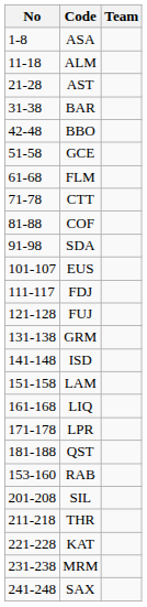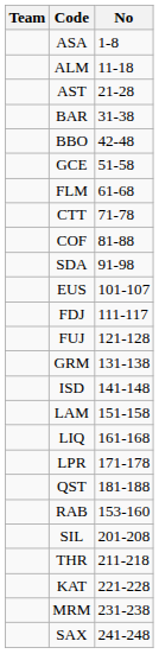 <table class="wikitable" border="1">
 <tr>
+<th>Team</th>
+<th>Code</th>
 <th>No</th>
-<th>Code</th>
-<th>Team</th>
 </tr>
 <tr>
+<td></td>
+<td align=center>ASA</td>
 <td>1-8</td>
-<td align=center>ASA</td>
-<td></td>
 </tr>
 <tr>
+<td></td>
+<td align=center>ALM</td>
 <td>11-18</td>
-<td align=center>ALM</td>
-<td></td>
 </tr>
 <tr>
+<td></td>
+<td align=center>AST</td>
 <td>21-28</td>
-<td align=center>AST</td>
-<td></td>
 </tr>
 <tr>
+<td></td>
+<td align=center>BAR</td>
 <td>31-38</td>
-<td align=center>BAR</td>
-<td></td>
 </tr>
 <tr>
+<td></td>
+<td align=center>BBO</td>
 <td>42-48</td>
-<td align=center>BBO</td>
-<td></td>
 </tr>
 <tr>
+<td></td>
+<td align=center>GCE</td>
 <td>51-58</td>
-<td align=center>GCE</td>
-<td></td>
 </tr>
 <tr>
+<td></td>
+<td align=center>FLM</td>
 <td>61-68</td>
-<td align=center>FLM</td>
-<td></td>
 </tr>
 <tr>
+<td></td>
+<td align=center>CTT</td>
 <td>71-78</td>
-<td align=center>CTT</td>
-<td></td>
 </tr>
 <tr>
+<td></td>
+<td align=center>COF</td>
 <td>81-88</td>
-<td align=center>COF</td>
-<td></td>
 </tr>
 <tr>
+<td></td>
+<td align=center>SDA</td>
 <td>91-98</td>
-<td align=center>SDA</td>
-<td></td>
 </tr>
 <tr>
+<td></td>
+<td align=center>EUS</td>
 <td>101-107</td>
-<td align=center>EUS</td>
-<td></td>
 </tr>
 <tr>
+<td></td>
+<td align=center>FDJ</td>
 <td>111-117</td>
-<td align=center>FDJ</td>
-<td></td>
 </tr>
 <tr>
+<td></td>
+<td align=center>FUJ</td>
 <td>121-128</td>
-<td align=center>FUJ</td>
-<td></td>
 </tr>
 <tr>
+<td></td>
+<td align=center>GRM</td>
 <td>131-138</td>
-<td align=center>GRM</td>
-<td></td>
 </tr>
 <tr>
+<td></td>
+<td align=center>ISD</td>
 <td>141-148</td>
-<td align=center>ISD</td>
-<td></td>
 </tr>
 <tr>
+<td></td>
+<td align=center>LAM</td>
 <td>151-158</td>
-<td align=center>LAM</td>
-<td></td>
 </tr>
 <tr>
+<td></td>
+<td align=center>LIQ</td>
 <td>161-168</td>
-<td align=center>LIQ</td>
-<td></td>
 </tr>
 <tr>
+<td></td>
+<td align=center>LPR</td>
 <td>171-178</td>
-<td align=center>LPR</td>
-<td></td>
 </tr>
 <tr>
+<td></td>
+<td align=center>QST</td>
 <td>181-188</td>
-<td align=center>QST</td>
-<td></td>
 </tr>
 <tr>
+<td></td>
+<td align=center>RAB</td>
 <td>153-160</td>
-<td align=center>RAB</td>
-<td></td>
 </tr>
 <tr>
+<td></td>
+<td align=center>SIL</td>
 <td>201-208</td>
-<td align=center>SIL</td>
-<td></td>
 </tr>
 <tr>
+<td></td>
+<td align=center>THR</td>
 <td>211-218</td>
-<td align=center>THR</td>
-<td></td>
 </tr>
 <tr>
+<td></td>
+<td align=center>KAT</td>
 <td>221-228</td>
-<td align=center>KAT</td>
-<td></td>
 </tr>
 <tr>
+<td></td>
+<td align=center>MRM</td>
 <td>231-238</td>
-<td align=center>MRM</td>
-<td></td>
 </tr>
 <tr>
+<td></td>
+<td align=center>SAX</td>
 <td>241-248</td>
-<td align=center>SAX</td>
-<td></td>
 </tr>
 </table>
